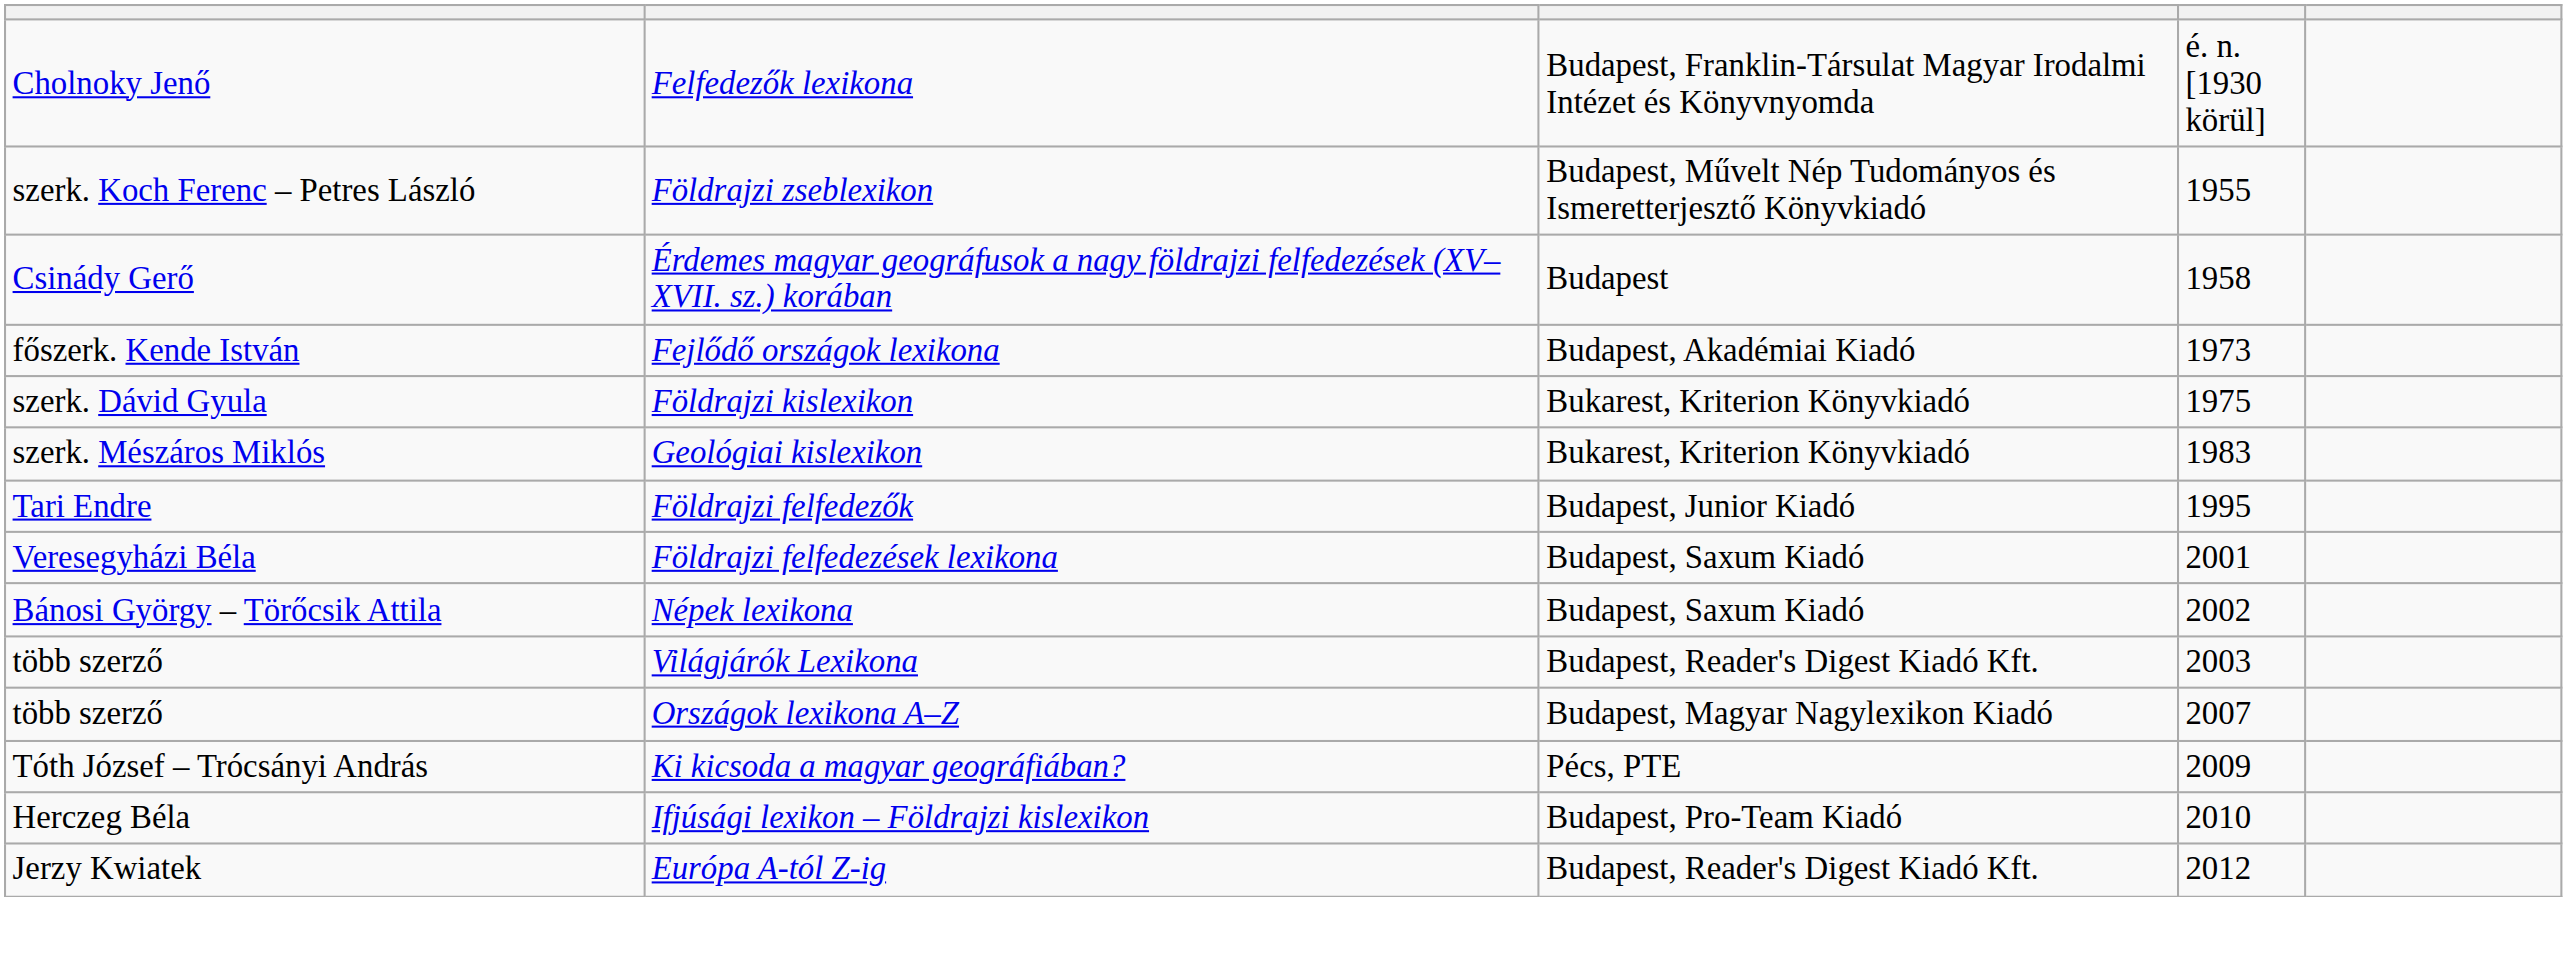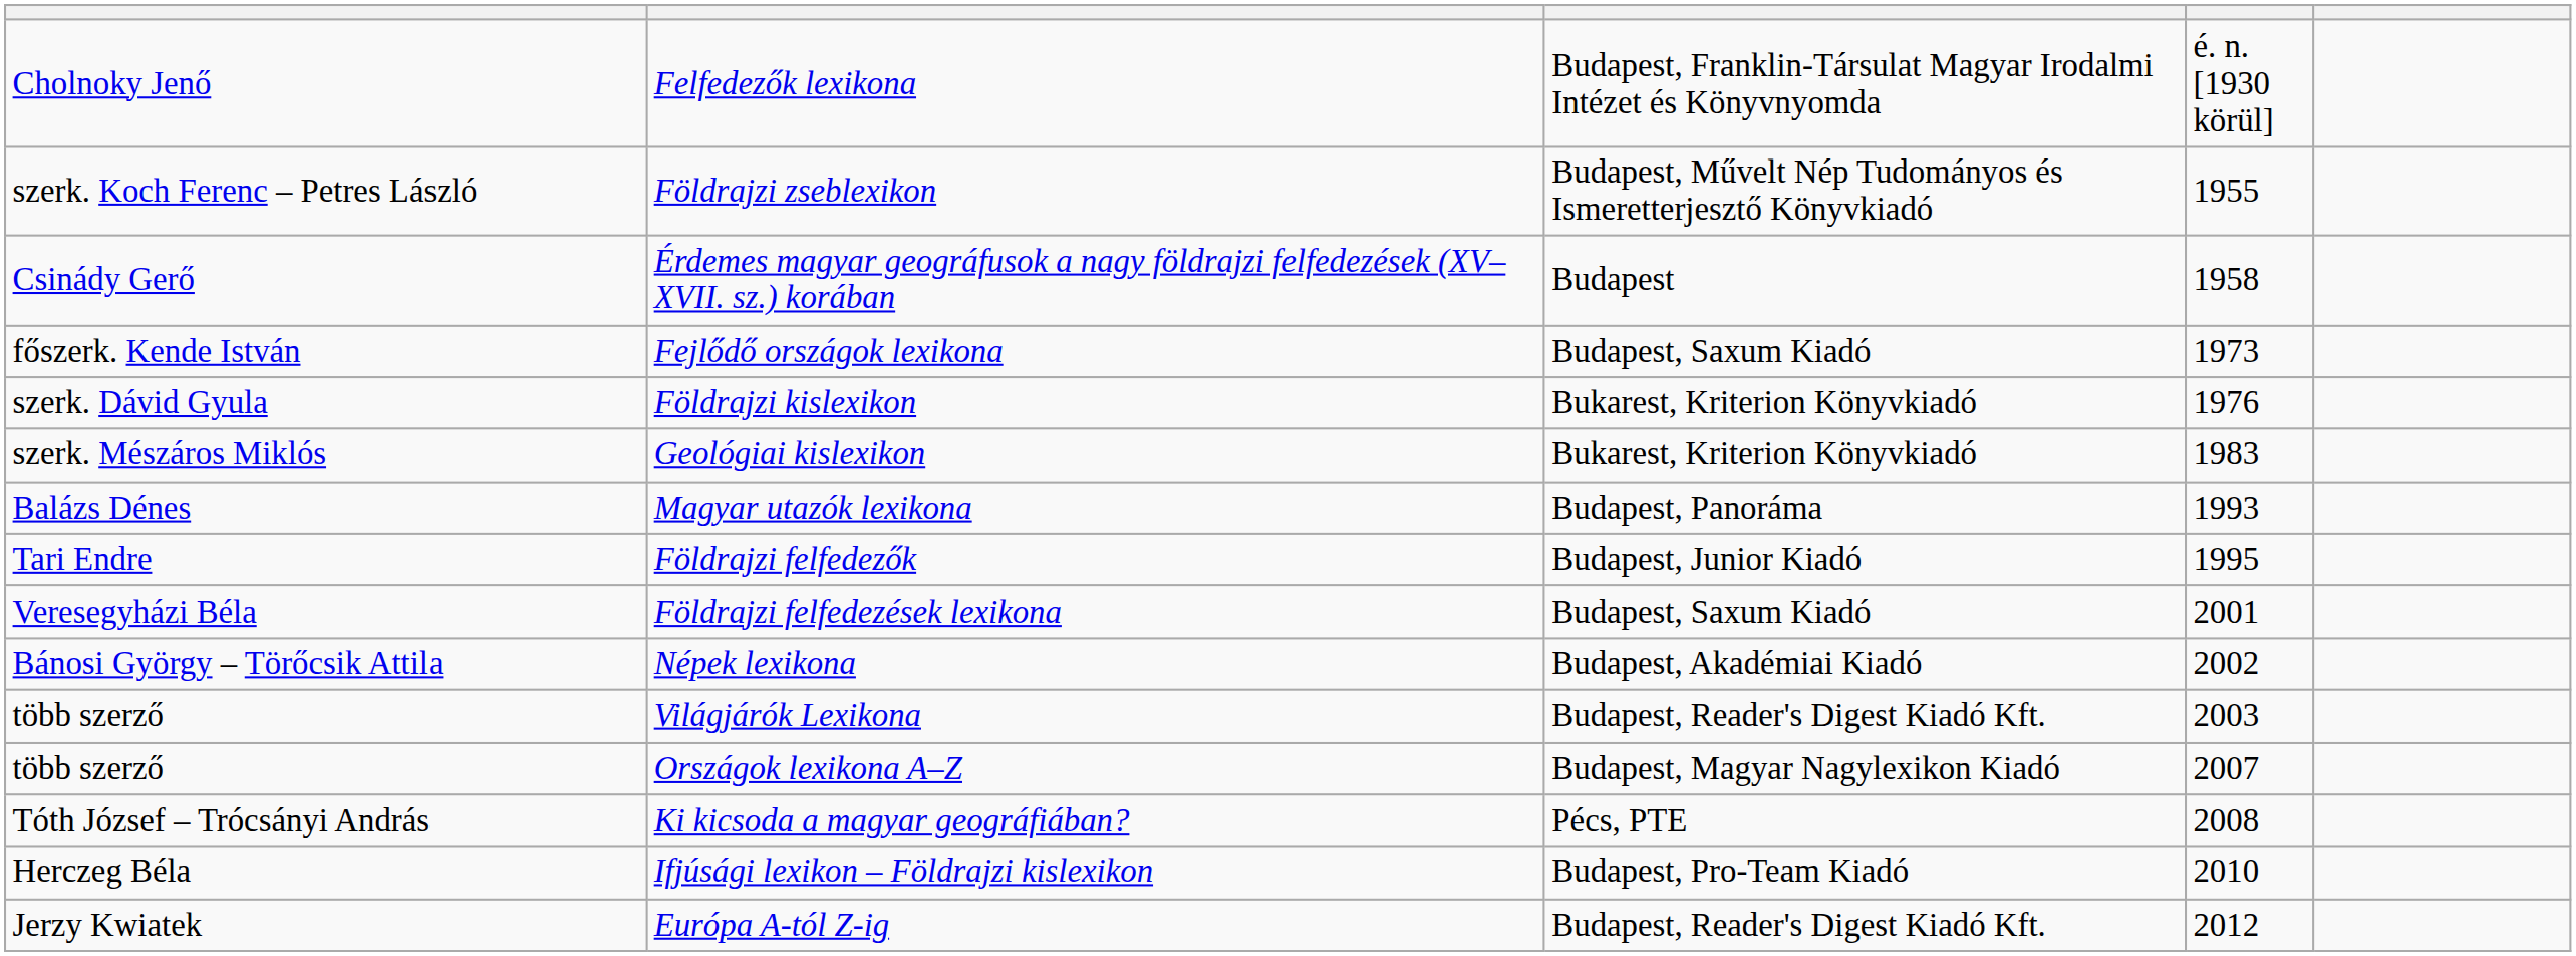 <table class="wikitable sortable">
 <tr>
 <th bgcolor="#DAA520" width="25%"></th>
 <th bgcolor="#DAA520" width="35%"></th>
 <th bgcolor="#DAA520" width="25%"></th>
 <th bgcolor="#DAA520" width="5%"></th>
 <th bgcolor="#DAA520" width="10%"></th>
 </tr>
 <tr>
 <td><a href='#'>Cholnoky Jenő</a></td>
 <td><em><a href='#'>Felfedezők lexikona</a></em></td>
 <td>Budapest, Franklin-Társulat Magyar Irodalmi Intézet és Könyvnyomda</td>
 <td>é. n. [1930 körül]</td>
 <td></td>
 </tr>
 <tr>
 <td>szerk. <a href='#'>Koch Ferenc</a> – Petres László</td>
 <td><em><a href='#'>Földrajzi zseblexikon</a></em></td>
 <td>Budapest, Művelt Nép Tudományos és Ismeretterjesztő Könyvkiadó</td>
 <td>1955</td>
 <td></td>
 </tr>
 <tr>
 <td><a href='#'>Csinády Gerő</a></td>
 <td><em><a href='#'>Érdemes magyar geográfusok a nagy földrajzi felfedezések (XV–XVII. sz.) korában</a></em></td>
 <td>Budapest</td>
 <td>1958</td>
 <td></td>
 </tr>
 <tr>
 <td>főszerk. <a href='#'>Kende István</a></td>
 <td><em><a href='#'>Fejlődő országok lexikona</a></em></td>
-<td>Budapest, Akadémiai Kiadó</td>
+<td>Budapest, Saxum Kiadó</td>
 <td>1973</td>
 <td></td>
 </tr>
 <tr>
 <td>szerk. <a href='#'>Dávid Gyula</a></td>
 <td><em><a href='#'>Földrajzi kislexikon</a></em></td>
 <td>Bukarest, Kriterion Könyvkiadó</td>
-<td>1975</td>
+<td>1976</td>
 <td></td>
 </tr>
 <tr>
 <td>szerk. <a href='#'>Mészáros Miklós</a></td>
 <td><em><a href='#'>Geológiai kislexikon</a></em></td>
 <td>Bukarest, Kriterion Könyvkiadó</td>
 <td>1983</td>
+<td></td>
+</tr>
+<tr>
+<td><a href='#'>Balázs Dénes</a></td>
+<td><em><a href='#'>Magyar utazók lexikona</a></em></td>
+<td>Budapest, Panoráma</td>
+<td>1993</td>
 <td></td>
 </tr>
 <tr>
 <td><a href='#'>Tari Endre</a></td>
 <td><em><a href='#'>Földrajzi felfedezők</a></em></td>
 <td>Budapest, Junior Kiadó</td>
 <td>1995</td>
 <td></td>
 </tr>
 <tr>
 <td><a href='#'>Veresegyházi Béla</a></td>
 <td><em><a href='#'>Földrajzi felfedezések lexikona</a></em></td>
 <td>Budapest, Saxum Kiadó</td>
 <td>2001</td>
 <td></td>
 </tr>
 <tr>
 <td><a href='#'>Bánosi György</a> – <a href='#'>Törőcsik Attila</a></td>
 <td><em><a href='#'>Népek lexikona</a></em></td>
-<td>Budapest, Saxum Kiadó</td>
+<td>Budapest, Akadémiai Kiadó</td>
 <td>2002</td>
 <td></td>
 </tr>
 <tr>
 <td>több szerző</td>
 <td><em><a href='#'>Világjárók Lexikona</a></em></td>
 <td>Budapest, Reader's Digest Kiadó Kft.</td>
 <td>2003</td>
 <td></td>
 </tr>
 <tr>
 <td>több szerző</td>
 <td><em><a href='#'>Országok lexikona A–Z</a></em></td>
 <td>Budapest, Magyar Nagylexikon Kiadó</td>
 <td>2007</td>
 <td></td>
 </tr>
 <tr>
 <td>Tóth József – Trócsányi András</td>
 <td><em><a href='#'>Ki kicsoda a magyar geográfiában?</a></em></td>
 <td>Pécs, PTE</td>
-<td>2009</td>
+<td>2008</td>
 <td></td>
 </tr>
 <tr>
 <td>Herczeg Béla</td>
 <td><em><a href='#'>Ifjúsági lexikon – Földrajzi kislexikon</a></em></td>
 <td>Budapest, Pro-Team Kiadó</td>
 <td>2010</td>
 <td></td>
 </tr>
 <tr>
 <td>Jerzy Kwiatek</td>
 <td><em><a href='#'>Európa A-tól Z-ig</a></em></td>
 <td>Budapest, Reader's Digest Kiadó Kft.</td>
 <td>2012</td>
 <td></td>
 </tr>
 </table>
